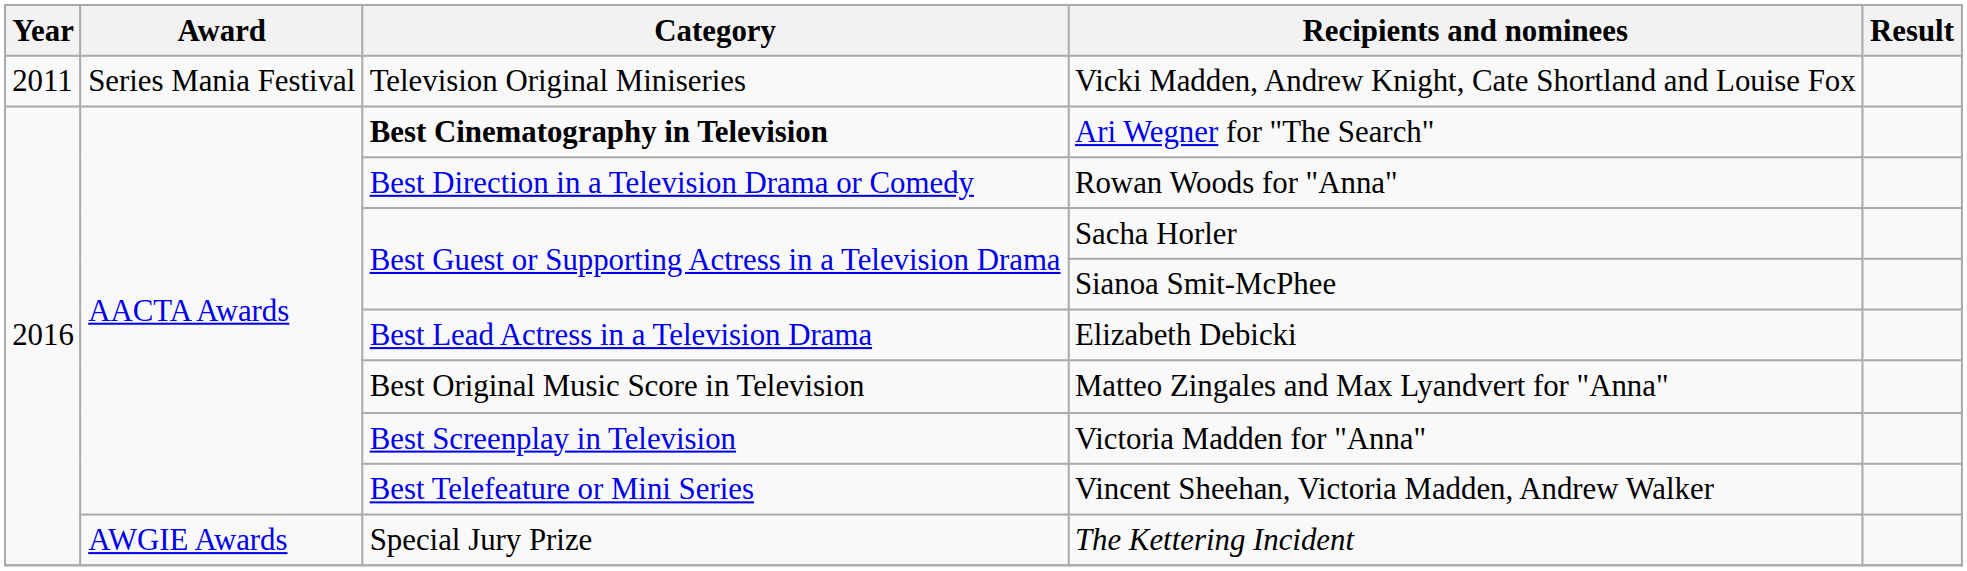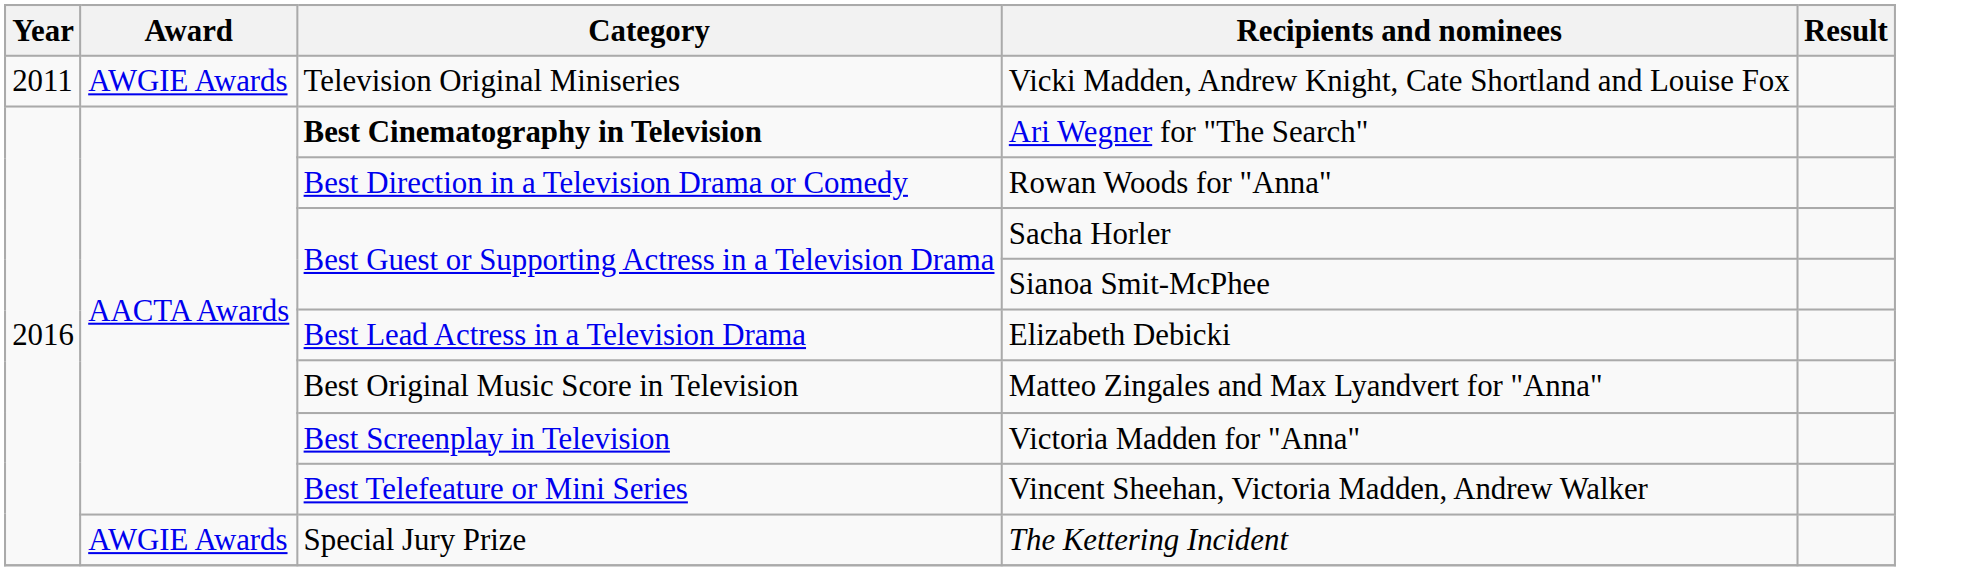 <table class="wikitable plainrowheaders" style="font-size: 95%;">
 <tr>
 <th scope="col">Year</th>
 <th scope="col">Award</th>
 <th scope="col">Category</th>
 <th scope="col">Recipients and nominees</th>
 <th scope="col">Result</th>
 </tr>
 <tr>
 <td rowspan="1">2011</td>
-<td>Series Mania Festival</td>
+<td><a href='#'>AWGIE Awards</a></td>
 <td>Television Original Miniseries</td>
 <td>Vicki Madden, Andrew Knight, Cate Shortland and Louise Fox</td>
 <td></td>
 </tr>
 <tr>
 <td rowspan="9">2016</td>
 <td rowspan="8"><a href='#'>AACTA Awards</a></td>
 <td><strong>Best Cinematography in Television</strong></td>
 <td><a href='#'>Ari Wegner</a> for "The Search"</td>
 <td></td>
 </tr>
 <tr>
 <td><a href='#'>Best Direction in a Television Drama or Comedy</a></td>
 <td>Rowan Woods for "Anna"</td>
 <td></td>
 </tr>
 <tr>
 <td rowspan="2"><a href='#'>Best Guest or Supporting Actress in a Television Drama</a></td>
 <td>Sacha Horler</td>
 <td></td>
 </tr>
 <tr>
 <td>Sianoa Smit-McPhee</td>
 <td></td>
 </tr>
 <tr>
 <td><a href='#'>Best Lead Actress in a Television Drama</a></td>
 <td>Elizabeth Debicki</td>
 <td></td>
 </tr>
 <tr>
 <td>Best Original Music Score in Television</td>
 <td>Matteo Zingales and Max Lyandvert for "Anna"</td>
 <td></td>
 </tr>
 <tr>
 <td><a href='#'>Best Screenplay in Television</a></td>
 <td>Victoria Madden for "Anna"</td>
 <td></td>
 </tr>
 <tr>
 <td><a href='#'>Best Telefeature or Mini Series</a></td>
 <td>Vincent Sheehan, Victoria Madden, Andrew Walker</td>
 <td></td>
 </tr>
 <tr>
 <td><a href='#'>AWGIE Awards</a></td>
 <td>Special Jury Prize</td>
 <td><em>The Kettering Incident</em></td>
 <td></td>
 </tr>
 <tr>
 </tr>
 </table>
